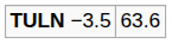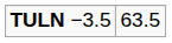 <table class="wikitable">
 <tr align="center">
 </tr>
 <tr align="center">
 <td><strong>TULN</strong> −3.5</td>
-<td>63.6</td>
+<td>63.5</td>
 </tr>
 </table>
